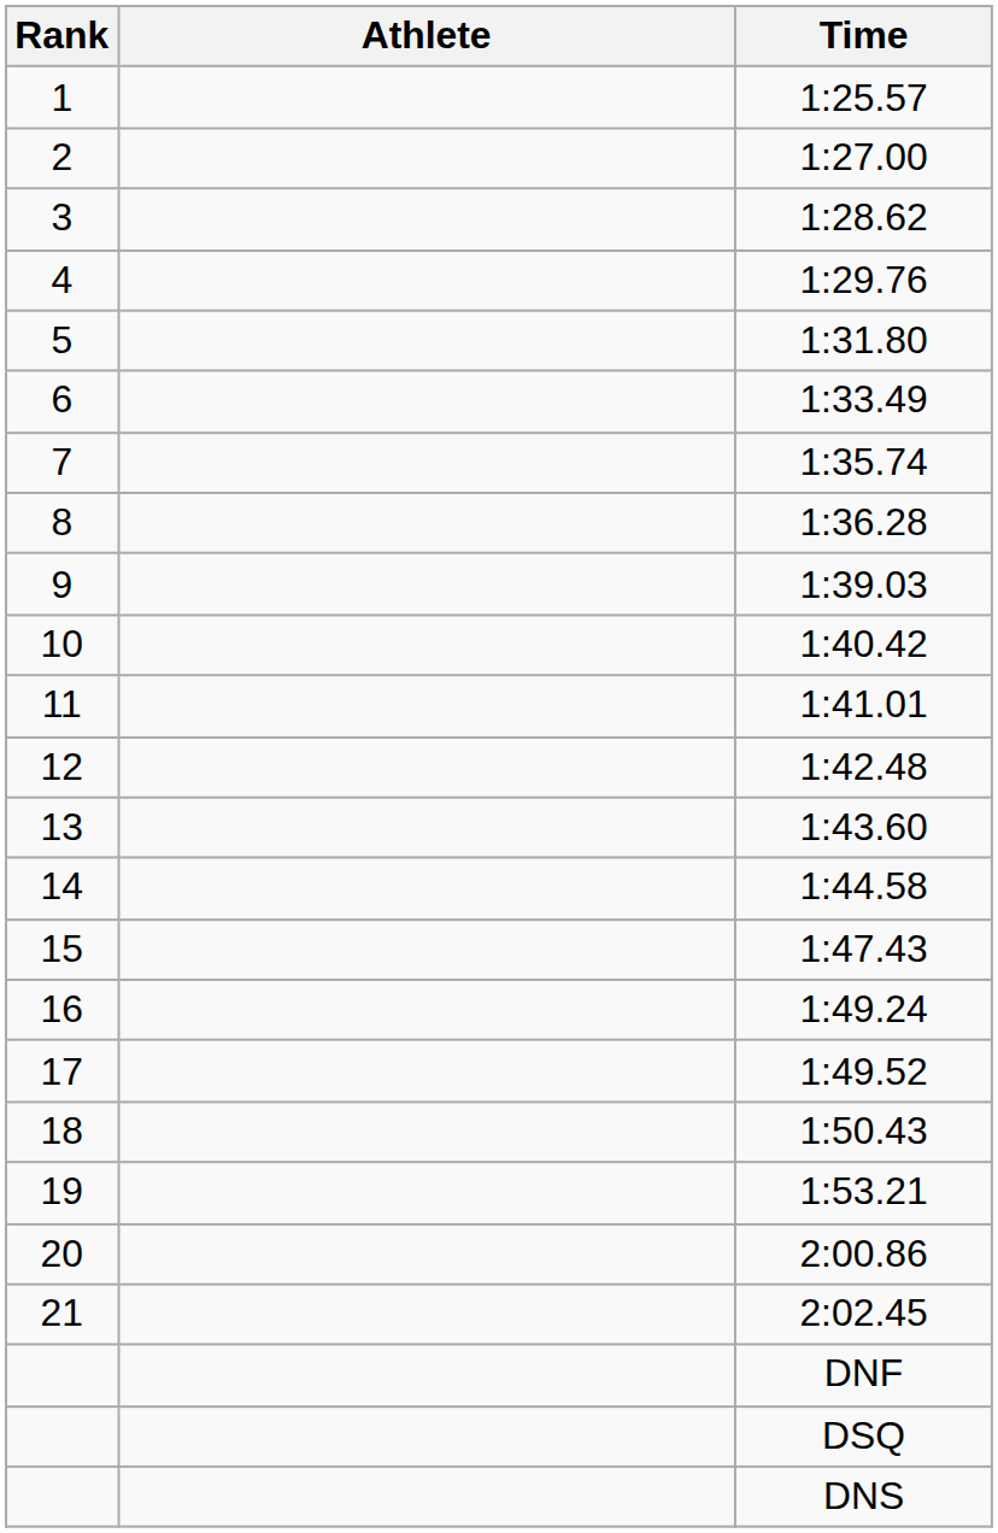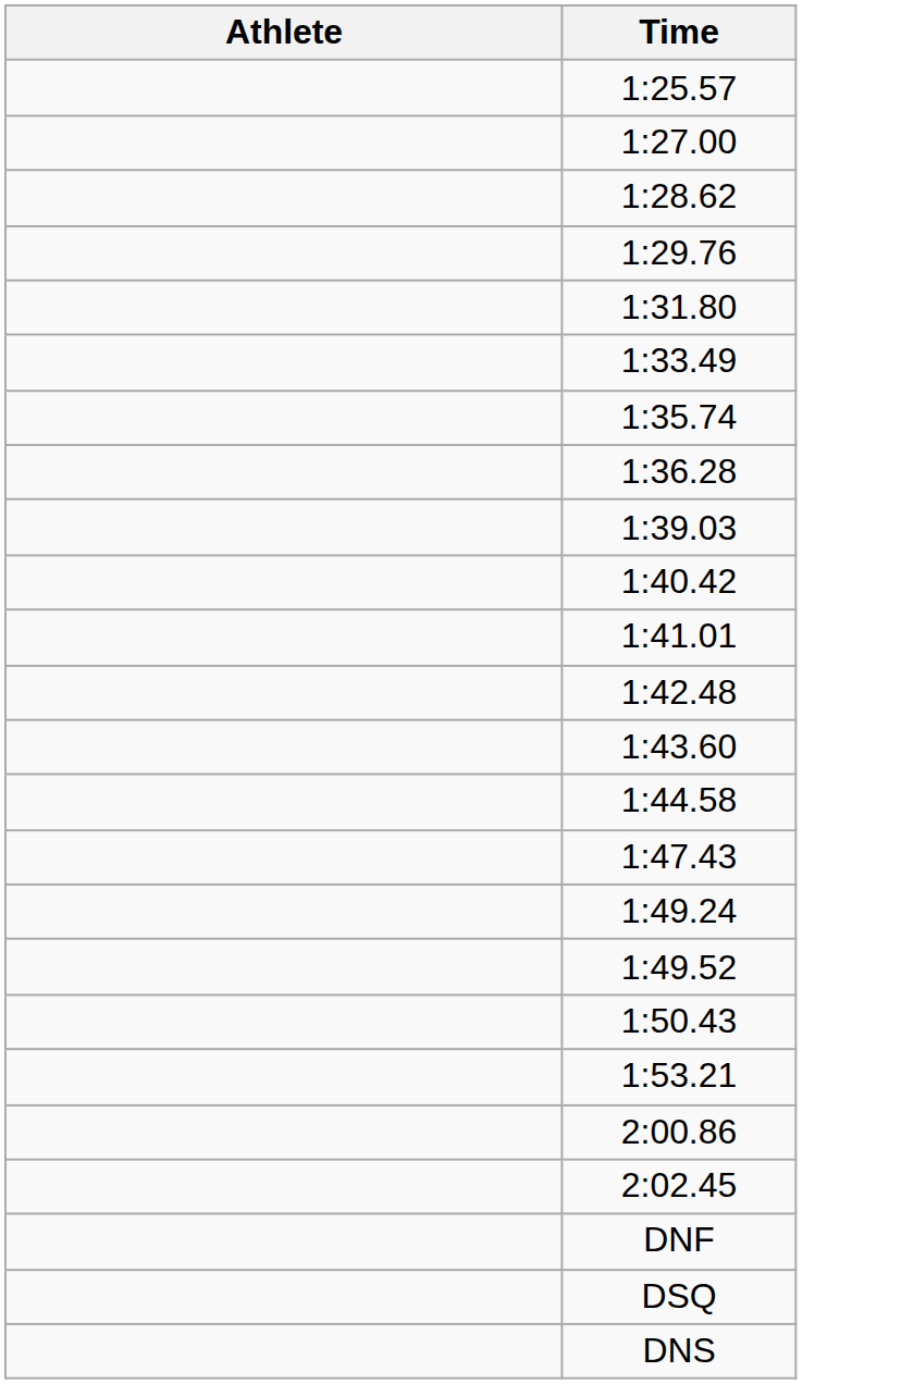 <table class="wikitable" style="text-align:center;">
 <tr>
-<th width=25>Rank</th>
 <th width=250>Athlete</th>
 <th width=100>Time</th>
 </tr>
 <tr>
-<td>1</td>
 <td align="left"></td>
 <td>1:25.57</td>
 </tr>
 <tr>
-<td>2</td>
 <td align="left"></td>
 <td>1:27.00</td>
 </tr>
 <tr>
-<td>3</td>
 <td align="left"></td>
 <td>1:28.62</td>
 </tr>
 <tr>
-<td>4</td>
 <td align="left"></td>
 <td>1:29.76</td>
 </tr>
 <tr>
-<td>5</td>
 <td align="left"></td>
 <td>1:31.80</td>
 </tr>
 <tr>
-<td>6</td>
 <td align="left"></td>
 <td>1:33.49</td>
 </tr>
 <tr>
-<td>7</td>
 <td align="left"></td>
 <td>1:35.74</td>
 </tr>
 <tr>
-<td>8</td>
 <td align="left"></td>
 <td>1:36.28</td>
 </tr>
 <tr>
-<td>9</td>
 <td align="left"></td>
 <td>1:39.03</td>
 </tr>
 <tr>
-<td>10</td>
 <td align="left"></td>
 <td>1:40.42</td>
 </tr>
 <tr>
-<td>11</td>
 <td align="left"></td>
 <td>1:41.01</td>
 </tr>
 <tr>
-<td>12</td>
 <td align="left"></td>
 <td>1:42.48</td>
 </tr>
 <tr>
-<td>13</td>
 <td align="left"></td>
 <td>1:43.60</td>
 </tr>
 <tr>
-<td>14</td>
 <td align="left"></td>
 <td>1:44.58</td>
 </tr>
 <tr>
-<td>15</td>
 <td align="left"></td>
 <td>1:47.43</td>
 </tr>
 <tr>
-<td>16</td>
 <td align="left"></td>
 <td>1:49.24</td>
 </tr>
 <tr>
-<td>17</td>
 <td align="left"></td>
 <td>1:49.52</td>
 </tr>
 <tr>
-<td>18</td>
 <td align="left"></td>
 <td>1:50.43</td>
 </tr>
 <tr>
-<td>19</td>
 <td align="left"></td>
 <td>1:53.21</td>
 </tr>
 <tr>
-<td>20</td>
 <td align="left"></td>
 <td>2:00.86</td>
 </tr>
 <tr>
-<td>21</td>
 <td align="left"></td>
 <td>2:02.45</td>
 </tr>
 <tr>
-<td></td>
 <td align="left"></td>
 <td>DNF</td>
 </tr>
 <tr>
-<td></td>
 <td align="left"></td>
 <td>DSQ</td>
 </tr>
 <tr>
-<td></td>
 <td align="left"></td>
 <td>DNS</td>
 </tr>
 </table>
